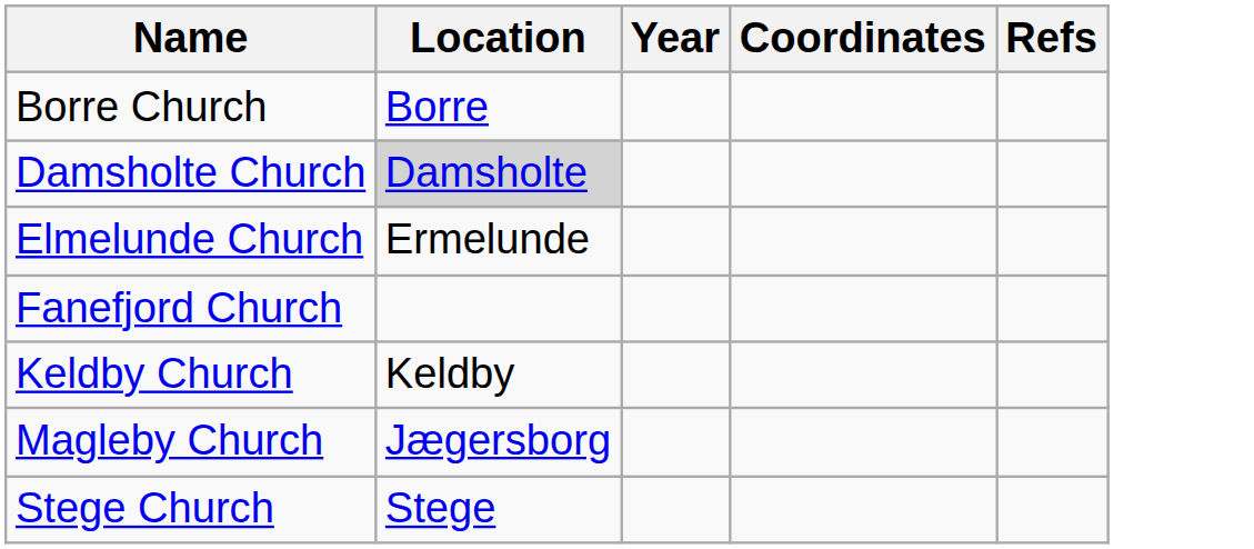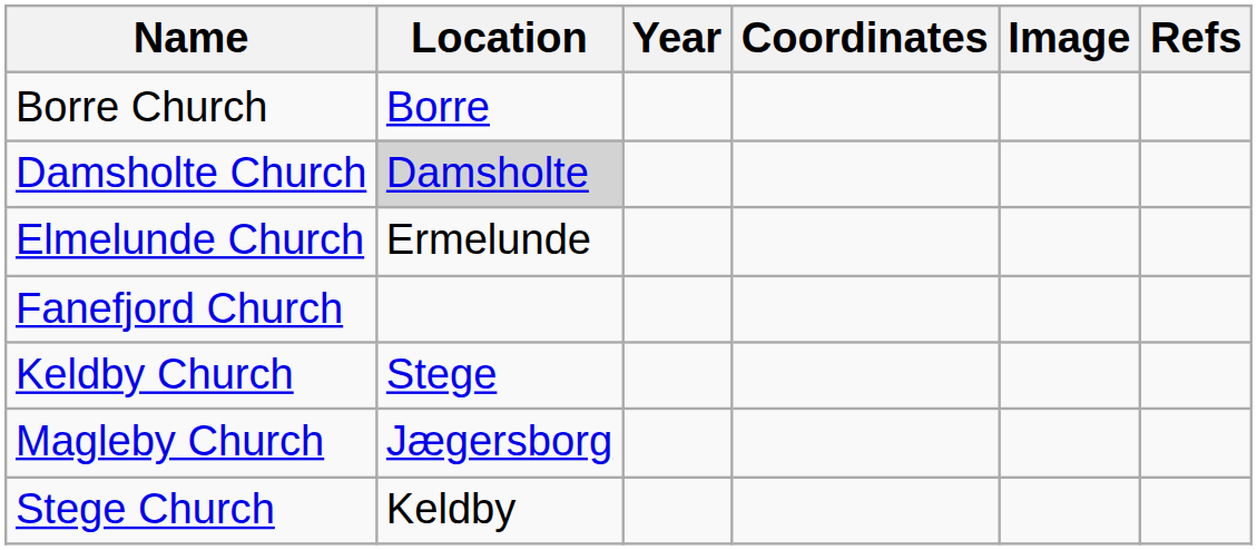 <table class="wikitable sortable">
 <tr>
 <th>Name</th>
 <th>Location</th>
 <th>Year</th>
 <th>Coordinates</th>
+<th>Image</th>
 <th>Refs</th>
 </tr>
 <tr>
 <td>Borre Church</td>
 <td><a href='#'>Borre</a></td>
+<td></td>
 <td></td>
 <td></td>
 <td></td>
 </tr>
 <tr>
 <td><a href='#'>Damsholte Church</a></td>
 <td style="background: lightgrey;"><a href='#'>Damsholte</a></td>
 <td></td>
 <td></td>
 <td></td>
+<td></td>
 </tr>
 <tr>
 <td><a href='#'>Elmelunde Church</a></td>
 <td>Ermelunde</td>
+<td></td>
 <td></td>
 <td></td>
 <td></td>
 </tr>
 <tr>
 <td><a href='#'>Fanefjord Church</a></td>
 <td></td>
 <td></td>
 <td></td>
 <td></td>
+<td></td>
 </tr>
 <tr>
 <td><a href='#'>Keldby Church</a></td>
-<td>Keldby</td>
+<td><a href='#'>Stege</a></td>
+<td></td>
 <td></td>
 <td></td>
 <td></td>
 </tr>
 <tr>
 <td><a href='#'>Magleby Church</a></td>
 <td><a href='#'>Jægersborg</a></td>
 <td></td>
 <td></td>
 <td></td>
+<td></td>
 </tr>
 <tr>
 <td><a href='#'>Stege Church</a></td>
-<td><a href='#'>Stege</a></td>
+<td>Keldby</td>
+<td></td>
 <td></td>
 <td></td>
 <td></td>
 </tr>
 </table>
